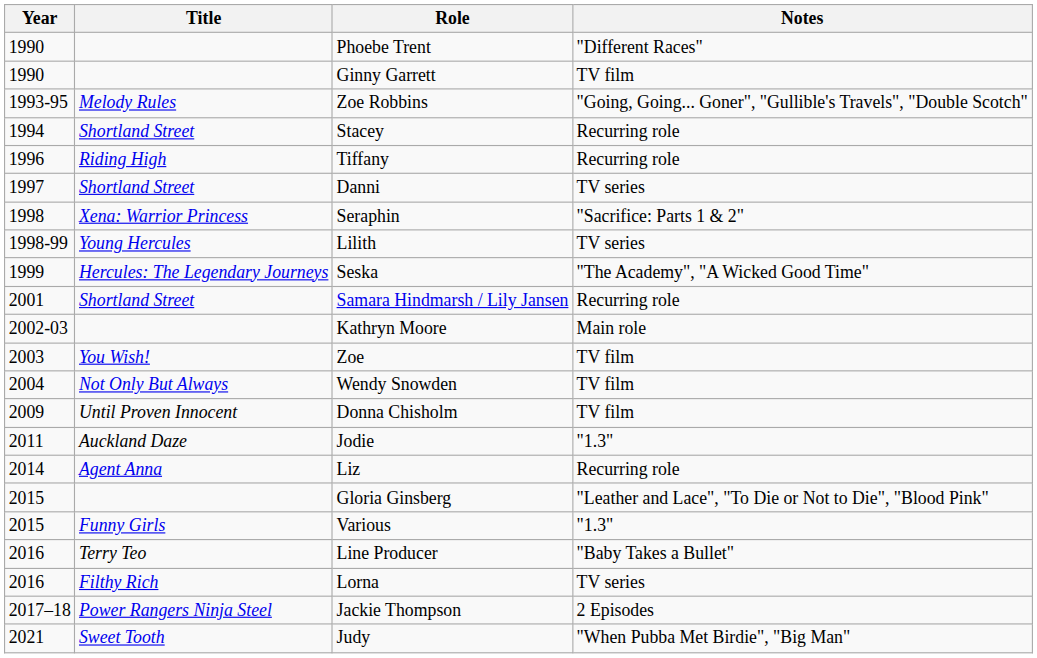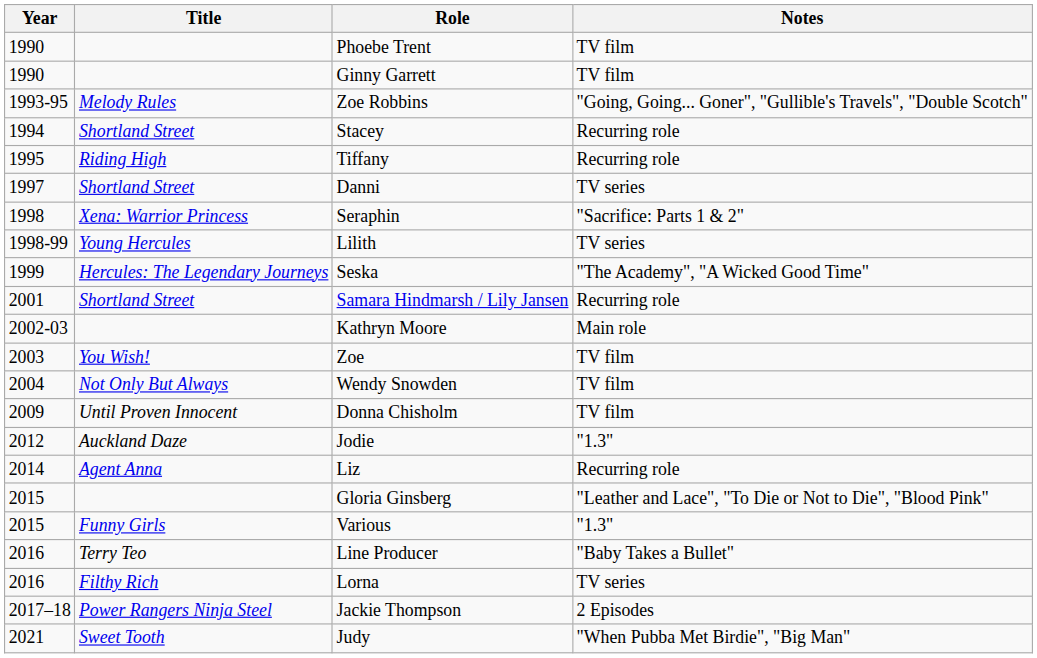 <table class="wikitable sortable">
 <tr>
 <th>Year</th>
 <th>Title</th>
 <th>Role</th>
 <th class="unsortable">Notes</th>
 </tr>
 <tr>
 <td>1990</td>
 <td><em></em></td>
 <td>Phoebe Trent</td>
-<td>"Different Races"</td>
+<td>TV film</td>
 </tr>
 <tr>
 <td>1990</td>
 <td><em></em></td>
 <td>Ginny Garrett</td>
 <td>TV film</td>
 </tr>
 <tr>
 <td>1993-95</td>
 <td><em><a href='#'>Melody Rules</a></em></td>
 <td>Zoe Robbins</td>
 <td>"Going, Going... Goner", "Gullible's Travels", "Double Scotch"</td>
 </tr>
 <tr>
 <td>1994</td>
 <td><em><a href='#'>Shortland Street</a></em></td>
 <td>Stacey</td>
 <td>Recurring role</td>
 </tr>
 <tr>
-<td>1996</td>
+<td>1995</td>
 <td><em><a href='#'>Riding High</a></em></td>
 <td>Tiffany</td>
 <td>Recurring role</td>
 </tr>
 <tr>
 <td>1997</td>
 <td><em><a href='#'>Shortland Street</a></em></td>
 <td>Danni</td>
 <td>TV series</td>
 </tr>
 <tr>
 <td>1998</td>
 <td><em><a href='#'>Xena: Warrior Princess</a></em></td>
 <td>Seraphin</td>
 <td>"Sacrifice: Parts 1 & 2"</td>
 </tr>
 <tr>
 <td>1998-99</td>
 <td><em><a href='#'>Young Hercules</a></em></td>
 <td>Lilith</td>
 <td>TV series</td>
 </tr>
 <tr>
 <td>1999</td>
 <td><em><a href='#'>Hercules: The Legendary Journeys</a></em></td>
 <td>Seska</td>
 <td>"The Academy", "A Wicked Good Time"</td>
 </tr>
 <tr>
 <td>2001</td>
 <td><em><a href='#'>Shortland Street</a></em></td>
 <td><a href='#'>Samara Hindmarsh / Lily Jansen</a></td>
 <td>Recurring role</td>
 </tr>
 <tr>
 <td>2002-03</td>
 <td><em></em></td>
 <td>Kathryn Moore</td>
 <td>Main role</td>
 </tr>
 <tr>
 <td>2003</td>
 <td><em><a href='#'>You Wish!</a></em></td>
 <td>Zoe</td>
 <td>TV film</td>
 </tr>
 <tr>
 <td>2004</td>
 <td><em><a href='#'>Not Only But Always</a></em></td>
 <td>Wendy Snowden</td>
 <td>TV film</td>
 </tr>
 <tr>
 <td>2009</td>
 <td><em>Until Proven Innocent</em></td>
 <td>Donna Chisholm</td>
 <td>TV film</td>
 </tr>
 <tr>
-<td>2011</td>
+<td>2012</td>
 <td><em>Auckland Daze</em></td>
 <td>Jodie</td>
 <td>"1.3"</td>
 </tr>
 <tr>
 <td>2014</td>
 <td><em><a href='#'>Agent Anna</a></em></td>
 <td>Liz</td>
 <td>Recurring role</td>
 </tr>
 <tr>
 <td>2015</td>
 <td><em></em></td>
 <td>Gloria Ginsberg</td>
 <td>"Leather and Lace", "To Die or Not to Die", "Blood Pink"</td>
 </tr>
 <tr>
 <td>2015</td>
 <td><em><a href='#'>Funny Girls</a></em></td>
 <td>Various</td>
 <td>"1.3"</td>
 </tr>
 <tr>
 <td>2016</td>
 <td><em>Terry Teo</em></td>
 <td>Line Producer</td>
 <td>"Baby Takes a Bullet"</td>
 </tr>
 <tr>
 <td>2016</td>
 <td><em><a href='#'>Filthy Rich</a></em></td>
 <td>Lorna</td>
 <td>TV series</td>
 </tr>
 <tr>
 <td>2017–18</td>
 <td><em><a href='#'>Power Rangers Ninja Steel</a></em></td>
 <td>Jackie Thompson</td>
 <td>2 Episodes</td>
 </tr>
 <tr>
 <td>2021</td>
 <td><em><a href='#'>Sweet Tooth</a></em></td>
 <td>Judy</td>
 <td>"When Pubba Met Birdie", "Big Man"</td>
 </tr>
 </table>
